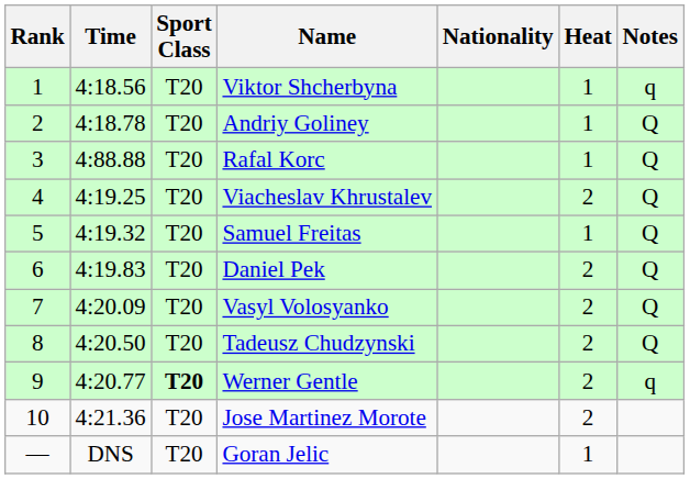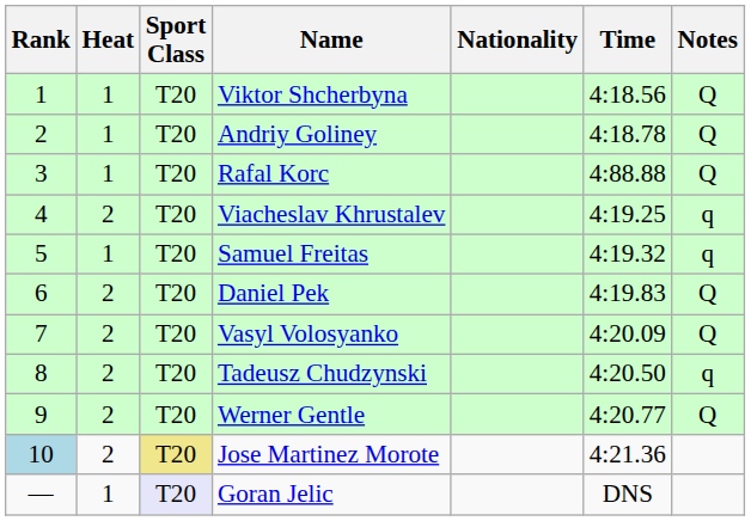 <table class="wikitable sortable" style="text-align:center">
 <tr>
 <th>Rank</th>
-<th>Time</th>
+<th>Heat</th>
 <th>Sport<br>Class</th>
 <th>Name</th>
 <th>Nationality</th>
-<th>Heat</th>
+<th>Time</th>
 <th>Notes</th>
 </tr>
 <tr bgcolor=ccffcc>
 <td>1</td>
-<td>4:18.56</td>
+<td>1</td>
 <td>T20</td>
 <td align=left><a href='#'>Viktor Shcherbyna</a></td>
 <td align=left></td>
-<td>1</td>
-<td>q</td>
+<td>4:18.56</td>
+<td>Q</td>
 </tr>
 <tr bgcolor=ccffcc>
 <td>2</td>
-<td>4:18.78</td>
+<td>1</td>
 <td>T20</td>
 <td align=left><a href='#'>Andriy Goliney</a></td>
 <td align=left></td>
-<td>1</td>
+<td>4:18.78</td>
 <td>Q</td>
 </tr>
 <tr bgcolor=ccffcc>
 <td>3</td>
-<td>4:88.88</td>
+<td>1</td>
 <td>T20</td>
 <td align=left><a href='#'>Rafal Korc</a></td>
 <td align=left></td>
-<td>1</td>
+<td>4:88.88</td>
 <td>Q</td>
 </tr>
 <tr bgcolor=ccffcc>
 <td>4</td>
-<td>4:19.25</td>
+<td>2</td>
 <td>T20</td>
 <td align=left><a href='#'>Viacheslav Khrustalev</a></td>
 <td align=left></td>
-<td>2</td>
-<td>Q</td>
+<td>4:19.25</td>
+<td>q</td>
 </tr>
 <tr bgcolor=ccffcc>
 <td>5</td>
-<td>4:19.32</td>
+<td>1</td>
 <td>T20</td>
 <td align=left><a href='#'>Samuel Freitas</a></td>
 <td align=left></td>
-<td>1</td>
-<td>Q</td>
+<td>4:19.32</td>
+<td>q</td>
 </tr>
 <tr bgcolor=ccffcc>
 <td>6</td>
-<td>4:19.83</td>
+<td>2</td>
 <td>T20</td>
 <td align=left><a href='#'>Daniel Pek</a></td>
 <td align=left></td>
-<td>2</td>
+<td>4:19.83</td>
 <td>Q</td>
 </tr>
 <tr bgcolor=ccffcc>
 <td>7</td>
-<td>4:20.09</td>
+<td>2</td>
 <td>T20</td>
 <td align=left><a href='#'>Vasyl Volosyanko</a></td>
 <td align=left></td>
-<td>2</td>
+<td>4:20.09</td>
 <td>Q</td>
 </tr>
 <tr bgcolor=ccffcc>
 <td>8</td>
-<td>4:20.50</td>
+<td>2</td>
 <td>T20</td>
 <td align=left><a href='#'>Tadeusz Chudzynski</a></td>
 <td align=left></td>
-<td>2</td>
-<td>Q</td>
+<td>4:20.50</td>
+<td>q</td>
 </tr>
 <tr bgcolor=ccffcc>
 <td>9</td>
-<td>4:20.77</td>
-<td><strong>T20</strong></td>
+<td>2</td>
+<td>T20</td>
 <td align=left><a href='#'>Werner Gentle</a></td>
 <td align=left></td>
-<td>2</td>
-<td>q</td>
+<td>4:20.77</td>
+<td>Q</td>
 </tr>
 <tr>
-<td>10</td>
-<td>4:21.36</td>
-<td>T20</td>
+<td style="background: lightblue;">10</td>
+<td>2</td>
+<td style="background: khaki;">T20</td>
 <td align=left><a href='#'>Jose Martinez Morote</a></td>
 <td align=left></td>
-<td>2</td>
+<td>4:21.36</td>
 <td></td>
 </tr>
 <tr>
 <td>—</td>
-<td>DNS</td>
-<td>T20</td>
+<td>1</td>
+<td style="background: lavender;">T20</td>
 <td align=left><a href='#'>Goran Jelic</a></td>
 <td align=left></td>
-<td>1</td>
+<td>DNS</td>
 <td></td>
 </tr>
 </table>
